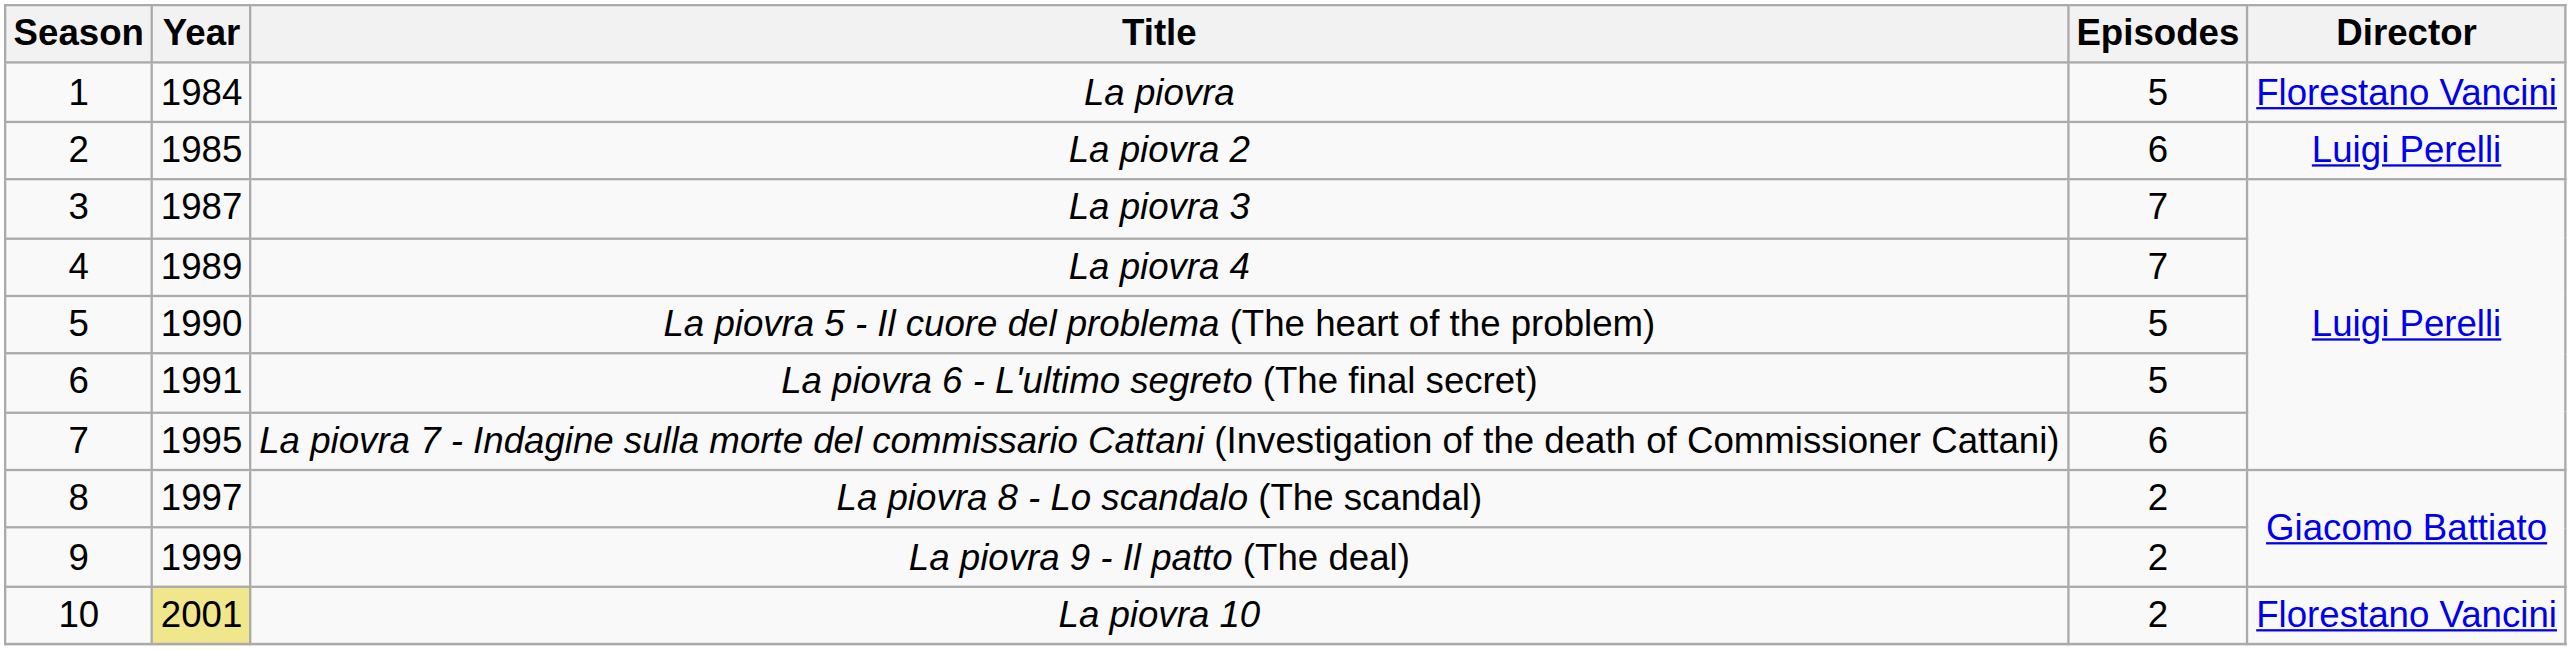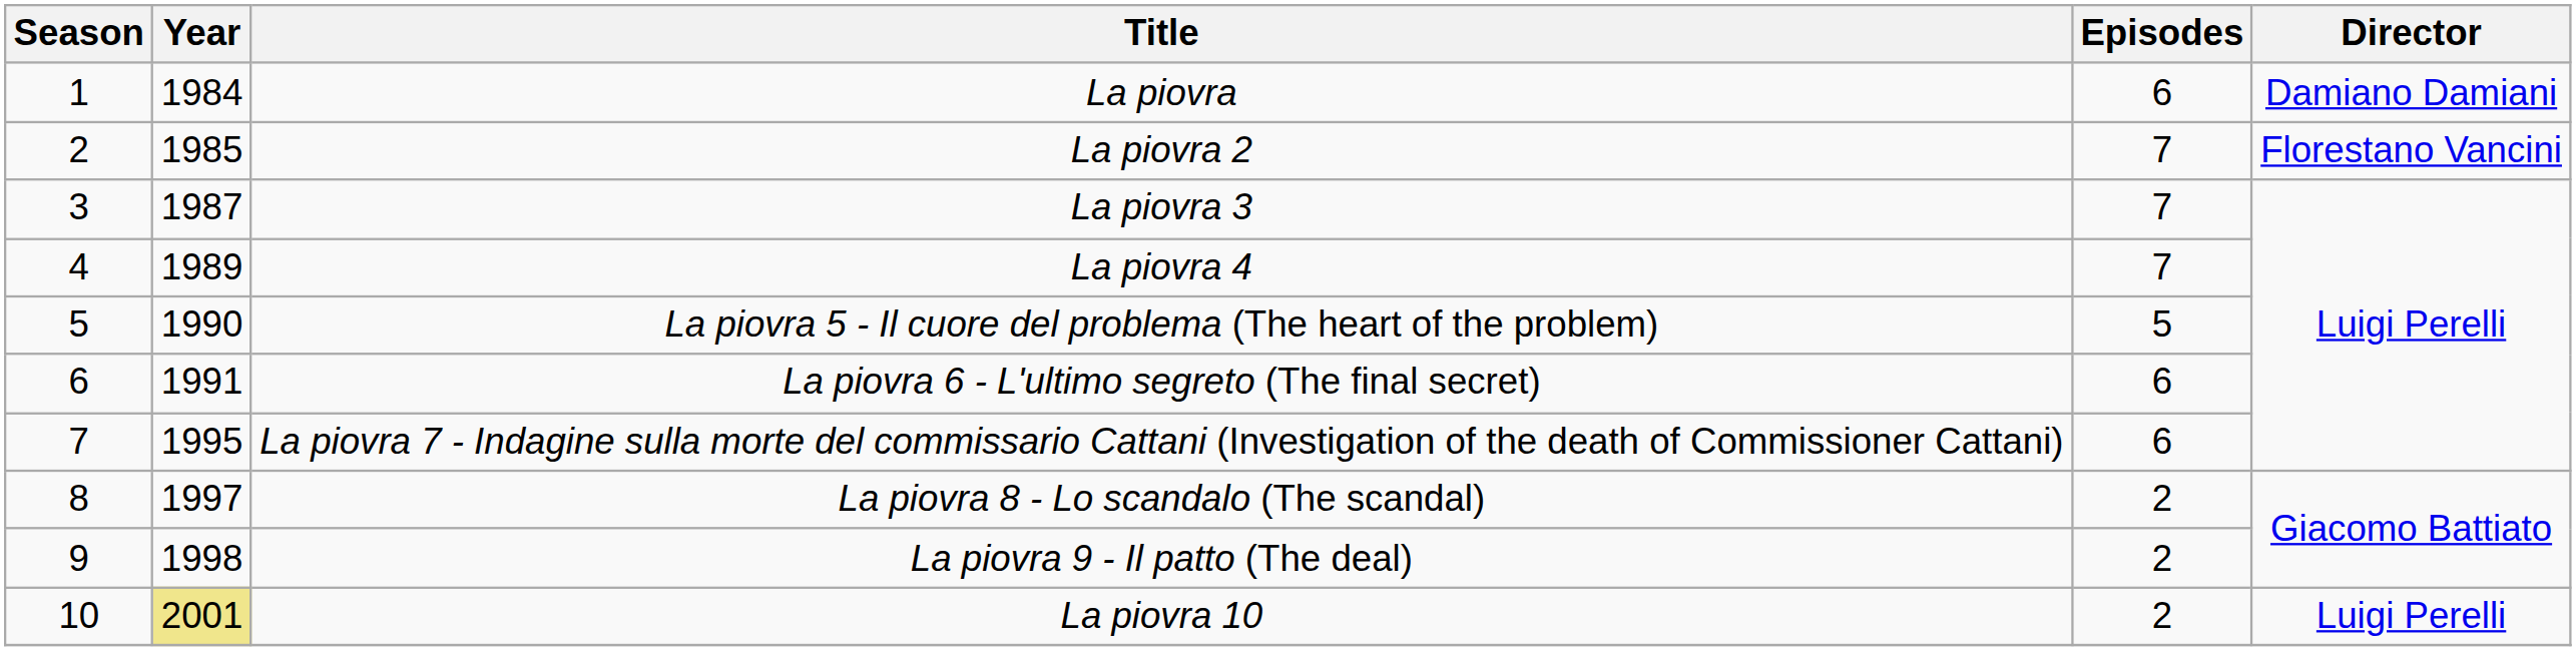 <table class="wikitable" style="text-align:center">
 <tr>
 <th>Season</th>
 <th>Year</th>
 <th>Title</th>
 <th>Episodes</th>
 <th>Director</th>
 </tr>
 <tr>
 <td>1</td>
 <td>1984</td>
 <td><em>La piovra</em></td>
-<td>5</td>
-<td><a href='#'>Florestano Vancini</a></td>
+<td>6</td>
+<td><a href='#'>Damiano Damiani</a></td>
 </tr>
 <tr>
 <td>2</td>
 <td>1985</td>
 <td><em>La piovra 2</em></td>
-<td>6</td>
-<td><a href='#'>Luigi Perelli</a></td>
+<td>7</td>
+<td><a href='#'>Florestano Vancini</a></td>
 </tr>
 <tr>
 <td>3</td>
 <td>1987</td>
 <td><em>La piovra 3</em></td>
 <td>7</td>
 <td rowspan=5><a href='#'>Luigi Perelli</a></td>
 </tr>
 <tr>
 <td>4</td>
 <td>1989</td>
 <td><em>La piovra 4</em></td>
 <td>7</td>
 </tr>
 <tr>
 <td>5</td>
 <td>1990</td>
 <td><em>La piovra 5 - Il cuore del problema</em> (The heart of the problem)</td>
 <td>5</td>
 </tr>
 <tr>
 <td>6</td>
 <td>1991</td>
 <td><em>La piovra 6 - L'ultimo segreto</em> (The final secret)</td>
-<td>5</td>
+<td>6</td>
 </tr>
 <tr>
 <td>7</td>
 <td>1995</td>
 <td><em>La piovra 7 - Indagine sulla morte del commissario Cattani</em> (Investigation of the death of Commissioner Cattani)</td>
 <td>6</td>
 </tr>
 <tr>
 <td>8</td>
 <td>1997</td>
 <td><em>La piovra 8 - Lo scandalo</em> (The scandal)</td>
 <td>2</td>
 <td rowspan=2><a href='#'>Giacomo Battiato</a></td>
 </tr>
 <tr>
 <td>9</td>
-<td>1999</td>
+<td>1998</td>
 <td><em>La piovra 9 - Il patto</em> (The deal)</td>
 <td>2</td>
 </tr>
 <tr>
 <td>10</td>
 <td style="background: khaki;">2001</td>
 <td><em>La piovra 10</em></td>
 <td>2</td>
-<td><a href='#'>Florestano Vancini</a></td>
+<td><a href='#'>Luigi Perelli</a></td>
 </tr>
 <tr>
 </tr>
 </table>
